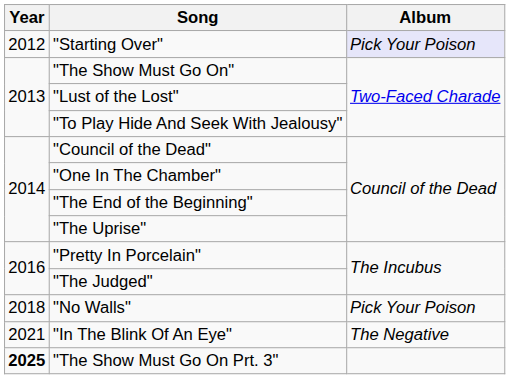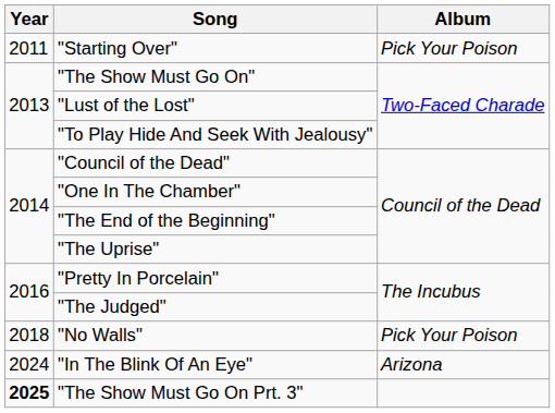 <table class="wikitable">
 <tr>
 <th>Year</th>
 <th>Song</th>
 <th>Album</th>
 </tr>
 <tr>
-<td>2012</td>
+<td>2011</td>
 <td>"Starting Over"</td>
-<td style="background: lavender;"><em>Pick Your Poison</em></td>
+<td><em>Pick Your Poison</em></td>
 </tr>
 <tr>
 <td rowspan=3>2013</td>
 <td>"The Show Must Go On"</td>
 <td rowspan=3><em><a href='#'>Two-Faced Charade</a></em></td>
 </tr>
 <tr>
 <td>"Lust of the Lost"</td>
 </tr>
 <tr>
 <td>"To Play Hide And Seek With Jealousy"</td>
 </tr>
 <tr>
 <td rowspan=4>2014</td>
 <td>"Council of the Dead"</td>
 <td rowspan=4><em>Council of the Dead</em></td>
 </tr>
 <tr>
 <td>"One In The Chamber"</td>
 </tr>
 <tr>
 <td>"The End of the Beginning"</td>
 </tr>
 <tr>
 <td>"The Uprise"</td>
 </tr>
 <tr>
 <td rowspan=2>2016</td>
 <td>"Pretty In Porcelain"</td>
 <td rowspan=2><em>The Incubus</em></td>
 </tr>
 <tr>
 <td>"The Judged"</td>
 </tr>
 <tr>
 <td>2018</td>
 <td>"No Walls"</td>
 <td><em>Pick Your Poison</em></td>
 </tr>
 <tr>
-<td>2021</td>
+<td>2024</td>
 <td>"In The Blink Of An Eye"</td>
-<td><em>The Negative</em></td>
+<td><em>Arizona</em></td>
 </tr>
 <tr>
 <td><strong>2025</strong></td>
 <td>"The Show Must Go On Prt. 3"</td>
 <td></td>
 </tr>
 </table>
